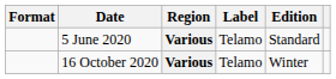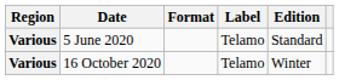 <table class="wikitable plainrowheaders">
 <tr>
+<th scope="col">Region</th>
+<th scope="col">Date</th>
 <th scope="col">Format</th>
-<th scope="col">Date</th>
-<th scope="col">Region</th>
 <th scope="col">Label</th>
 <th scope="col">Edition</th>
 <th scope="col"></th>
 </tr>
 <tr>
+<th scope="row">Various</th>
+<td rowspan="1">5 June 2020</td>
 <td rowspan="1"></td>
-<td rowspan="1">5 June 2020</td>
-<th scope="row">Various</th>
 <td rowspan="1">Telamo</td>
 <td rowspan="1">Standard</td>
 <td align="center"></td>
 </tr>
 <tr>
+<th scope="row">Various</th>
+<td rowspan="1">16 October 2020</td>
 <td rowspan="1"></td>
-<td rowspan="1">16 October 2020</td>
-<th scope="row">Various</th>
 <td rowspan="1">Telamo</td>
 <td rowspan="1">Winter</td>
 <td align="center"></td>
 </tr>
 </table>
